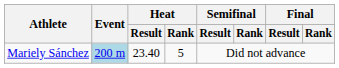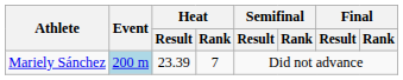 <table class="wikitable" style="font-size:90%">
 <tr>
 <th rowspan="2">Athlete</th>
 <th rowspan="2">Event</th>
 <th colspan="2">Heat</th>
 <th colspan="2">Semifinal</th>
 <th colspan="2">Final</th>
 </tr>
 <tr style="font-size:95%">
 <th>Result</th>
 <th>Rank</th>
 <th>Result</th>
 <th>Rank</th>
 <th>Result</th>
 <th>Rank</th>
 </tr>
 <tr align=center>
 <td align=left><a href='#'>Mariely Sánchez</a></td>
 <td align=left style="background: lightblue;"><a href='#'>200 m</a></td>
-<td>23.40</td>
-<td>5</td>
+<td>23.39</td>
+<td>7</td>
 <td colspan=4>Did not advance</td>
 </tr>
 </table>
